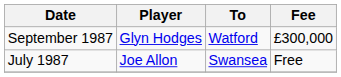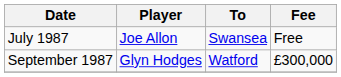 <table class="wikitable sortable">
 <tr>
 <th>Date</th>
 <th>Player</th>
 <th>To</th>
 <th>Fee</th>
 </tr>
 <tr>
+<td>July 1987</td>
+<td><a href='#'>Joe Allon</a></td>
+<td><a href='#'>Swansea</a></td>
+<td>Free</td>
+</tr>
+<tr>
 <td>September 1987</td>
 <td><a href='#'>Glyn Hodges</a></td>
 <td><a href='#'>Watford</a></td>
 <td>£300,000</td>
 </tr>
 <tr>
-<td>July 1987</td>
-<td><a href='#'>Joe Allon</a></td>
-<td><a href='#'>Swansea</a></td>
-<td>Free</td>
-</tr>
-<tr>
 </tr>
 </table>
